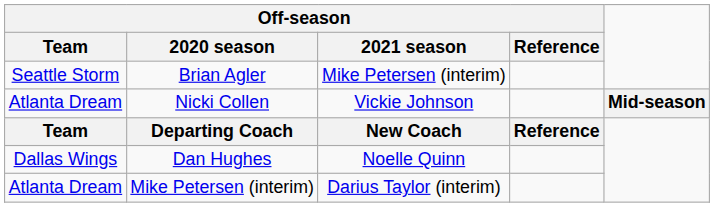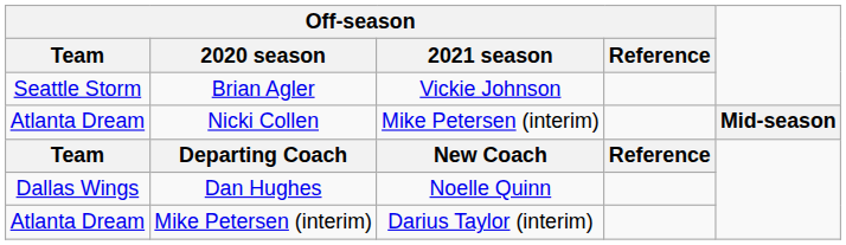 <table class="wikitable" style="text-align: center;">
 <tr>
 <th colspan="4">Off-season</th>
 </tr>
 <tr>
 <th>Team</th>
 <th>2020 season</th>
 <th>2021 season</th>
 <th>Reference</th>
 </tr>
 <tr>
 <td><a href='#'>Seattle Storm</a></td>
 <td><a href='#'>Brian Agler</a></td>
-<td><a href='#'>Mike Petersen</a> (interim)</td>
+<td><a href='#'>Vickie Johnson</a></td>
 <td></td>
 </tr>
 <tr>
 <td><a href='#'>Atlanta Dream</a></td>
 <td><a href='#'>Nicki Collen</a></td>
-<td><a href='#'>Vickie Johnson</a></td>
+<td><a href='#'>Mike Petersen</a> (interim)</td>
 <td></td>
 <th colspan="4">Mid-season</th>
 </tr>
 <tr>
 <th>Team</th>
 <th>Departing Coach</th>
 <th>New Coach</th>
 <th>Reference</th>
 </tr>
 <tr>
 <td><a href='#'>Dallas Wings</a></td>
 <td><a href='#'>Dan Hughes</a></td>
 <td><a href='#'>Noelle Quinn</a></td>
 <td></td>
 </tr>
 <tr>
 <td><a href='#'>Atlanta Dream</a></td>
 <td><a href='#'>Mike Petersen</a> (interim)</td>
 <td><a href='#'>Darius Taylor</a> (interim)</td>
 <td></td>
 </tr>
 </table>
